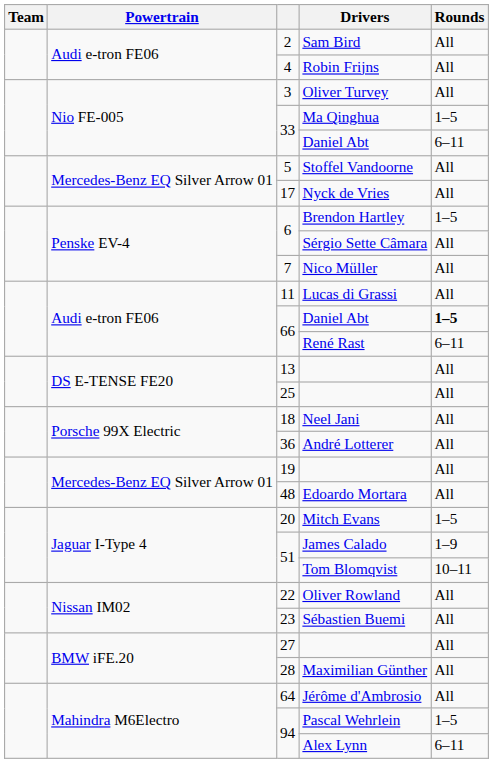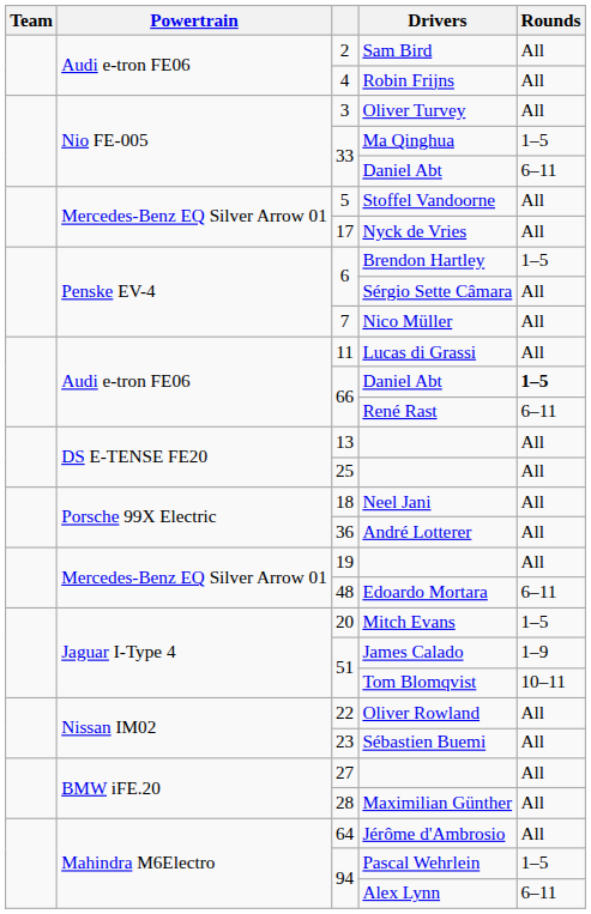 <table class="wikitable" style="font-size:85%;">
 <tr>
 <th>Team</th>
 <th><a href='#'>Powertrain</a></th>
 <th></th>
 <th>Drivers</th>
 <th>Rounds</th>
 </tr>
 <tr>
 <td rowspan=2></td>
 <td rowspan=2><a href='#'>Audi</a> e-tron FE06</td>
 <td align=center>2</td>
 <td> <a href='#'>Sam Bird</a></td>
 <td>All</td>
 </tr>
 <tr>
 <td align=center>4</td>
 <td> <a href='#'>Robin Frijns</a></td>
 <td>All</td>
 </tr>
 <tr>
 <td rowspan=3></td>
 <td rowspan=3><a href='#'>Nio</a> FE-005</td>
 <td align=center>3</td>
 <td> <a href='#'>Oliver Turvey</a></td>
 <td>All</td>
 </tr>
 <tr>
 <td rowspan="2" align="center">33</td>
 <td> <a href='#'>Ma Qinghua</a></td>
 <td>1–5</td>
 </tr>
 <tr>
 <td> <a href='#'>Daniel Abt</a></td>
 <td>6–11</td>
 </tr>
 <tr>
 <td rowspan=2></td>
 <td rowspan=2 nowrap><a href='#'>Mercedes-Benz EQ</a> Silver Arrow 01</td>
 <td align=center>5</td>
 <td> <a href='#'>Stoffel Vandoorne</a></td>
 <td>All</td>
 </tr>
 <tr>
 <td align=center>17</td>
 <td> <a href='#'>Nyck de Vries</a></td>
 <td>All</td>
 </tr>
 <tr>
 <td rowspan=3></td>
 <td rowspan=3><a href='#'>Penske</a> EV-4</td>
 <td rowspan=2 align=center>6</td>
 <td> <a href='#'>Brendon Hartley</a></td>
 <td>1–5</td>
 </tr>
 <tr>
 <td> <a href='#'>Sérgio Sette Câmara</a></td>
 <td>All</td>
 </tr>
 <tr>
 <td align=center>7</td>
 <td> <a href='#'>Nico Müller</a></td>
 <td>All</td>
 </tr>
 <tr>
 <td rowspan=3></td>
 <td rowspan=3><a href='#'>Audi</a> e-tron FE06</td>
 <td align=center>11</td>
 <td> <a href='#'>Lucas di Grassi</a></td>
 <td>All</td>
 </tr>
 <tr>
 <td rowspan="2" align="center">66</td>
 <td>  <a href='#'>Daniel Abt</a></td>
 <td><strong>1–5</strong></td>
 </tr>
 <tr>
 <td> <a href='#'>René Rast</a></td>
 <td>6–11</td>
 </tr>
 <tr>
 <td rowspan=2></td>
 <td rowspan=2><a href='#'>DS</a> E-TENSE FE20</td>
 <td align=center>13</td>
 <td></td>
 <td>All</td>
 </tr>
 <tr>
 <td align=center>25</td>
 <td></td>
 <td>All</td>
 </tr>
 <tr>
 <td rowspan=2></td>
 <td rowspan=2><a href='#'>Porsche</a> 99X Electric</td>
 <td align=center>18</td>
 <td> <a href='#'>Neel Jani</a></td>
 <td>All</td>
 </tr>
 <tr>
 <td align=center>36</td>
 <td> <a href='#'>André Lotterer</a></td>
 <td>All</td>
 </tr>
 <tr>
 <td rowspan=2></td>
 <td rowspan=2 nowrap><a href='#'>Mercedes-Benz EQ</a> Silver Arrow 01</td>
 <td align=center>19</td>
 <td></td>
 <td>All</td>
 </tr>
 <tr>
 <td align=center>48</td>
 <td> <a href='#'>Edoardo Mortara</a></td>
-<td>All</td>
+<td>6–11</td>
 </tr>
 <tr>
 <td rowspan=3></td>
 <td rowspan=3><a href='#'>Jaguar</a> I-Type 4</td>
 <td align=center>20</td>
 <td> <a href='#'>Mitch Evans</a></td>
 <td>1–5</td>
 </tr>
 <tr>
 <td rowspan=2 align=center>51</td>
 <td> <a href='#'>James Calado</a></td>
 <td>1–9</td>
 </tr>
 <tr>
 <td> <a href='#'>Tom Blomqvist</a></td>
 <td>10–11</td>
 </tr>
 <tr>
 <td rowspan=2></td>
 <td rowspan=2><a href='#'>Nissan</a> IM02</td>
 <td align=center>22</td>
 <td> <a href='#'>Oliver Rowland</a></td>
 <td>All</td>
 </tr>
 <tr>
 <td align=center>23</td>
 <td> <a href='#'>Sébastien Buemi</a></td>
 <td>All</td>
 </tr>
 <tr>
 <td rowspan=2></td>
 <td rowspan=2><a href='#'>BMW</a> iFE.20</td>
 <td align=center>27</td>
 <td></td>
 <td>All</td>
 </tr>
 <tr>
 <td align=center>28</td>
 <td nowrap> <a href='#'>Maximilian Günther</a></td>
 <td>All</td>
 </tr>
 <tr>
 <td rowspan="3"></td>
 <td rowspan="3"><a href='#'>Mahindra</a> M6Electro</td>
 <td align=center>64</td>
 <td> <a href='#'>Jérôme d'Ambrosio</a></td>
 <td>All</td>
 </tr>
 <tr>
 <td align=center rowspan="2">94</td>
 <td> <a href='#'>Pascal Wehrlein</a></td>
 <td>1–5</td>
 </tr>
 <tr>
 <td> <a href='#'>Alex Lynn</a></td>
 <td>6–11</td>
 </tr>
 </table>
